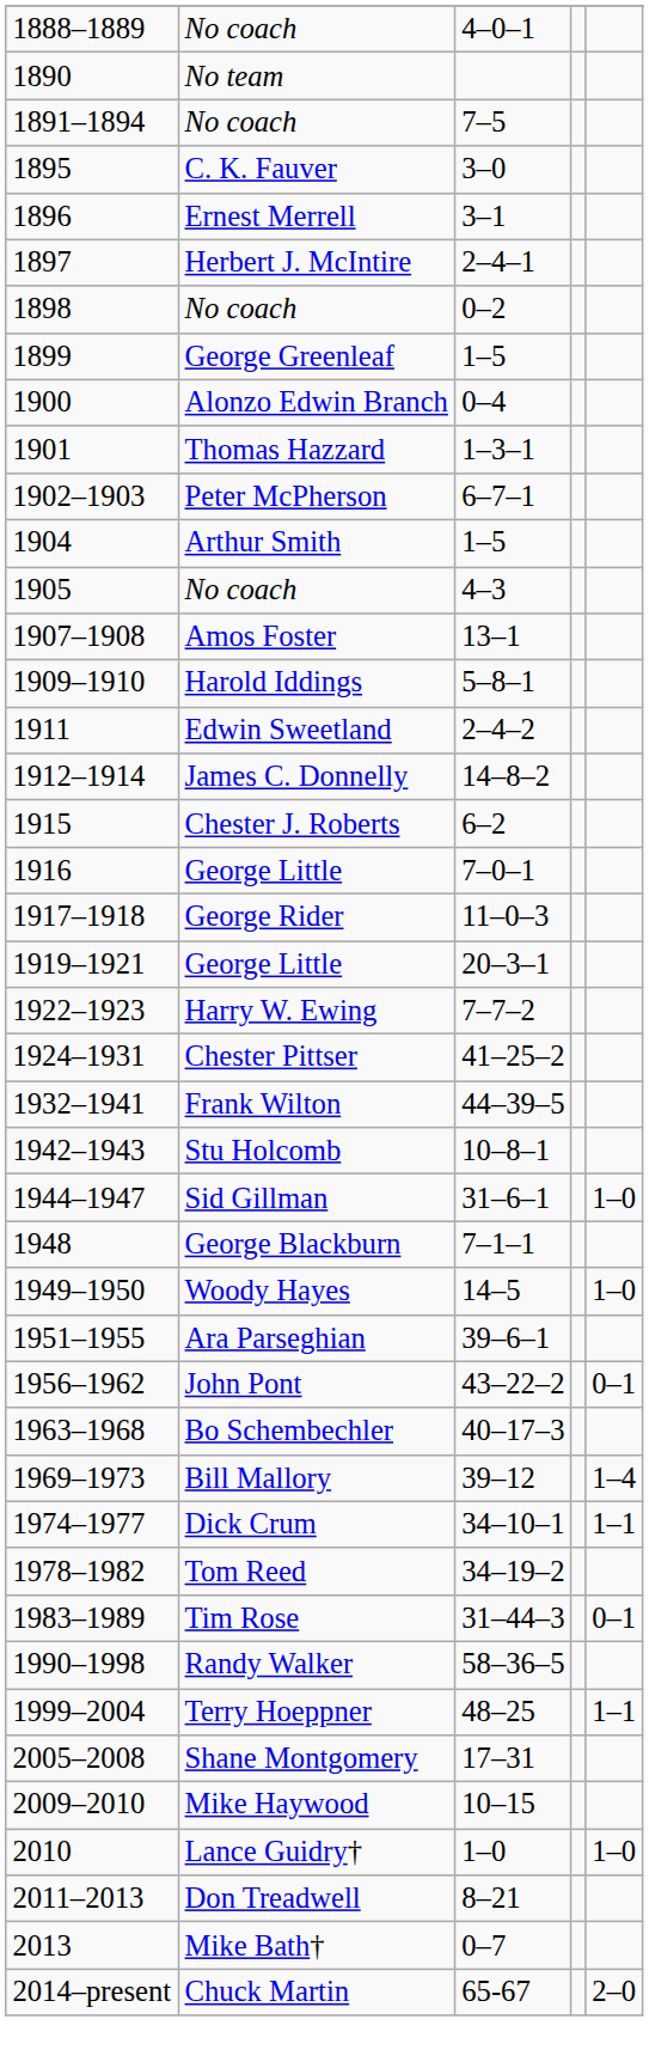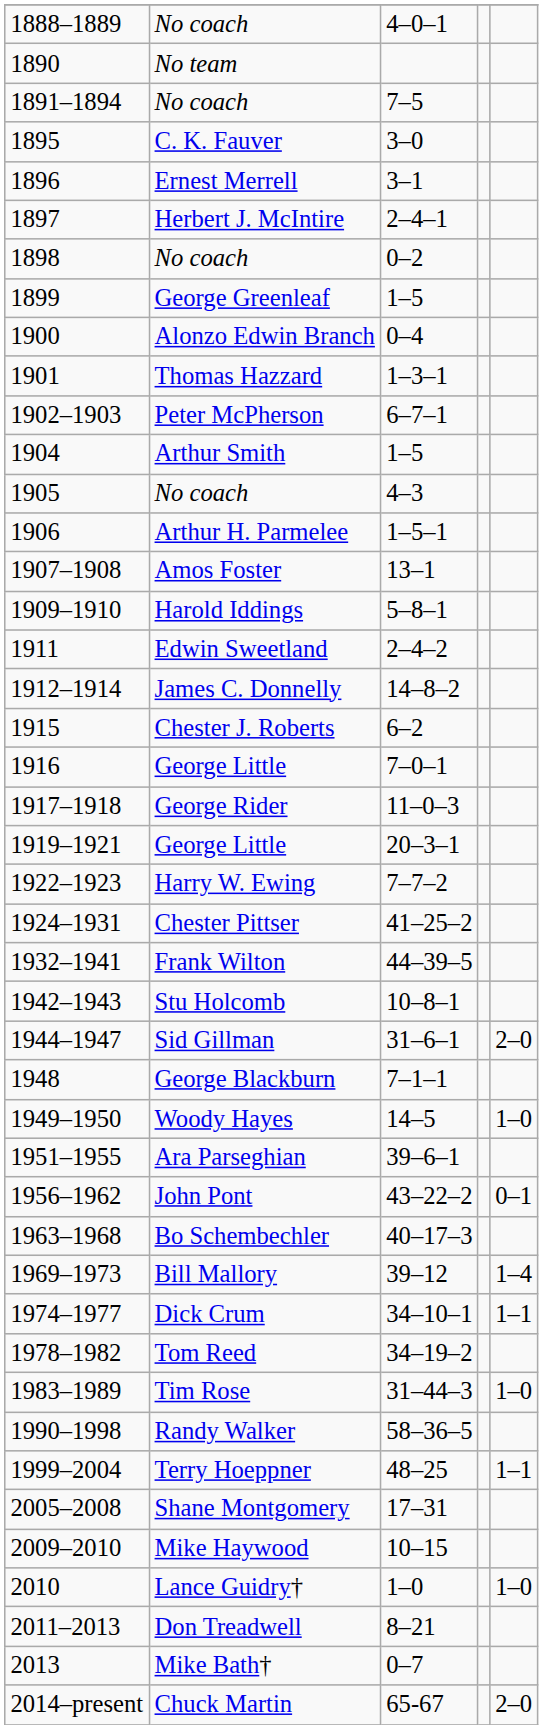 <table class="wikitable">
 <tr>
 </tr>
 <tr>
 <td>1888–1889</td>
 <td><em>No coach</em></td>
 <td>4–0–1</td>
 <td></td>
 <td></td>
 </tr>
 <tr>
 <td>1890</td>
 <td><em>No team</em></td>
 <td></td>
 <td></td>
 <td></td>
 </tr>
 <tr>
 <td>1891–1894</td>
 <td><em>No coach</em></td>
 <td>7–5</td>
 <td></td>
 <td></td>
 </tr>
 <tr>
 <td>1895</td>
 <td><a href='#'>C. K. Fauver</a></td>
 <td>3–0</td>
 <td></td>
 <td></td>
 </tr>
 <tr>
 <td>1896</td>
 <td><a href='#'>Ernest Merrell</a></td>
 <td>3–1</td>
 <td></td>
 <td></td>
 </tr>
 <tr>
 <td>1897</td>
 <td><a href='#'>Herbert J. McIntire</a></td>
 <td>2–4–1</td>
 <td></td>
 <td></td>
 </tr>
 <tr>
 <td>1898</td>
 <td><em>No coach</em></td>
 <td>0–2</td>
 <td></td>
 <td></td>
 </tr>
 <tr>
 <td>1899</td>
 <td><a href='#'>George Greenleaf</a></td>
 <td>1–5</td>
 <td></td>
 <td></td>
 </tr>
 <tr>
 <td>1900</td>
 <td><a href='#'>Alonzo Edwin Branch</a></td>
 <td>0–4</td>
 <td></td>
 <td></td>
 </tr>
 <tr>
 <td>1901</td>
 <td><a href='#'>Thomas Hazzard</a></td>
 <td>1–3–1</td>
 <td></td>
 <td></td>
 </tr>
 <tr>
 <td>1902–1903</td>
 <td><a href='#'>Peter McPherson</a></td>
 <td>6–7–1</td>
 <td></td>
 <td></td>
 </tr>
 <tr>
 <td>1904</td>
 <td><a href='#'>Arthur Smith</a></td>
 <td>1–5</td>
 <td></td>
 <td></td>
 </tr>
 <tr>
 <td>1905</td>
 <td><em>No coach</em></td>
 <td>4–3</td>
 <td></td>
 <td></td>
 </tr>
 <tr>
+<td>1906</td>
+<td><a href='#'>Arthur H. Parmelee</a></td>
+<td>1–5–1</td>
+<td></td>
+<td></td>
+</tr>
+<tr>
 <td>1907–1908</td>
 <td><a href='#'>Amos Foster</a></td>
 <td>13–1</td>
 <td></td>
 <td></td>
 </tr>
 <tr>
 <td>1909–1910</td>
 <td><a href='#'>Harold Iddings</a></td>
 <td>5–8–1</td>
 <td></td>
 <td></td>
 </tr>
 <tr>
 <td>1911</td>
 <td><a href='#'>Edwin Sweetland</a></td>
 <td>2–4–2</td>
 <td></td>
 <td></td>
 </tr>
 <tr>
 <td>1912–1914</td>
 <td><a href='#'>James C. Donnelly</a></td>
 <td>14–8–2</td>
 <td></td>
 <td></td>
 </tr>
 <tr>
 <td>1915</td>
 <td><a href='#'>Chester J. Roberts</a></td>
 <td>6–2</td>
 <td></td>
 <td></td>
 </tr>
 <tr>
 <td>1916</td>
 <td><a href='#'>George Little</a></td>
 <td>7–0–1</td>
 <td></td>
 <td></td>
 </tr>
 <tr>
 <td>1917–1918</td>
 <td><a href='#'>George Rider</a></td>
 <td>11–0–3</td>
 <td></td>
 <td></td>
 </tr>
 <tr>
 <td>1919–1921</td>
 <td><a href='#'>George Little</a></td>
 <td>20–3–1</td>
 <td></td>
 <td></td>
 </tr>
 <tr>
 <td>1922–1923</td>
 <td><a href='#'>Harry W. Ewing</a></td>
 <td>7–7–2</td>
 <td></td>
 <td></td>
 </tr>
 <tr>
 <td>1924–1931</td>
 <td><a href='#'>Chester Pittser</a></td>
 <td>41–25–2</td>
 <td></td>
 <td></td>
 </tr>
 <tr>
 <td>1932–1941</td>
 <td><a href='#'>Frank Wilton</a></td>
 <td>44–39–5</td>
 <td></td>
 <td></td>
 </tr>
 <tr>
 <td>1942–1943</td>
 <td><a href='#'>Stu Holcomb</a></td>
 <td>10–8–1</td>
 <td></td>
 <td></td>
 </tr>
 <tr>
 <td>1944–1947</td>
 <td><a href='#'>Sid Gillman</a></td>
 <td>31–6–1</td>
 <td></td>
-<td>1–0</td>
+<td>2–0</td>
 </tr>
 <tr>
 <td>1948</td>
 <td><a href='#'>George Blackburn</a></td>
 <td>7–1–1</td>
 <td></td>
 <td></td>
 </tr>
 <tr>
 <td>1949–1950</td>
 <td><a href='#'>Woody Hayes</a></td>
 <td>14–5</td>
 <td></td>
 <td>1–0</td>
 </tr>
 <tr>
 <td>1951–1955</td>
 <td><a href='#'>Ara Parseghian</a></td>
 <td>39–6–1</td>
 <td></td>
 </tr>
 <tr>
 <td>1956–1962</td>
 <td><a href='#'>John Pont</a></td>
 <td>43–22–2</td>
 <td></td>
 <td>0–1</td>
 </tr>
 <tr>
 <td>1963–1968</td>
 <td><a href='#'>Bo Schembechler</a></td>
 <td>40–17–3</td>
 <td></td>
 <td></td>
 </tr>
 <tr>
 <td>1969–1973</td>
 <td><a href='#'>Bill Mallory</a></td>
 <td>39–12</td>
 <td></td>
 <td>1–4</td>
 </tr>
 <tr>
 <td>1974–1977</td>
 <td><a href='#'>Dick Crum</a></td>
 <td>34–10–1</td>
 <td></td>
 <td>1–1</td>
 </tr>
 <tr>
 <td>1978–1982</td>
 <td><a href='#'>Tom Reed</a></td>
 <td>34–19–2</td>
 <td></td>
 <td></td>
 </tr>
 <tr>
 <td>1983–1989</td>
 <td><a href='#'>Tim Rose</a></td>
 <td>31–44–3</td>
 <td></td>
-<td>0–1</td>
+<td>1–0</td>
 </tr>
 <tr>
 <td>1990–1998</td>
 <td><a href='#'>Randy Walker</a></td>
 <td>58–36–5</td>
 <td></td>
 <td></td>
 </tr>
 <tr>
 <td>1999–2004</td>
 <td><a href='#'>Terry Hoeppner</a></td>
 <td>48–25</td>
 <td></td>
 <td>1–1</td>
 </tr>
 <tr>
 <td>2005–2008</td>
 <td><a href='#'>Shane Montgomery</a></td>
 <td>17–31</td>
 <td></td>
 <td></td>
 </tr>
 <tr>
 <td>2009–2010</td>
 <td><a href='#'>Mike Haywood</a></td>
 <td>10–15</td>
 <td></td>
 <td></td>
 </tr>
 <tr>
 <td>2010</td>
 <td><a href='#'>Lance Guidry</a>†</td>
 <td>1–0</td>
 <td></td>
 <td>1–0</td>
 </tr>
 <tr>
 <td>2011–2013</td>
 <td><a href='#'>Don Treadwell</a></td>
 <td>8–21</td>
 <td></td>
 <td></td>
 </tr>
 <tr>
 <td>2013</td>
 <td><a href='#'>Mike Bath</a>†</td>
 <td>0–7</td>
 <td></td>
 <td></td>
 </tr>
 <tr>
 <td>2014–present</td>
 <td><a href='#'>Chuck Martin</a></td>
 <td>65-67</td>
 <td></td>
 <td>2–0</td>
 </tr>
 </table>
